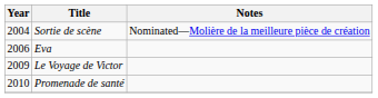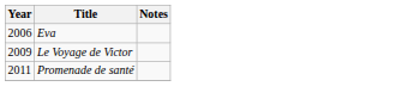 <table class="wikitable sortable">
 <tr>
 <th>Year</th>
 <th>Title</th>
 <th class="unsortable">Notes</th>
-</tr>
-<tr>
-<td>2004</td>
-<td><em>Sortie de scène</em></td>
-<td>Nominated—<a href='#'>Molière de la meilleure pièce de création</a></td>
 </tr>
 <tr>
 <td>2006</td>
 <td><em>Eva</em></td>
 <td></td>
 </tr>
 <tr>
 <td>2009</td>
 <td><em>Le Voyage de Victor</em></td>
 <td></td>
 </tr>
 <tr>
-<td>2010</td>
+<td>2011</td>
 <td><em>Promenade de santé</em></td>
 <td></td>
 </tr>
 <tr>
 </tr>
 </table>
